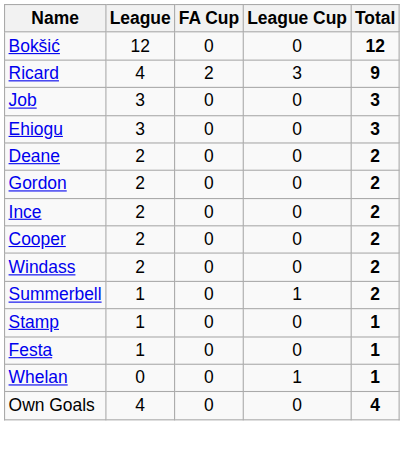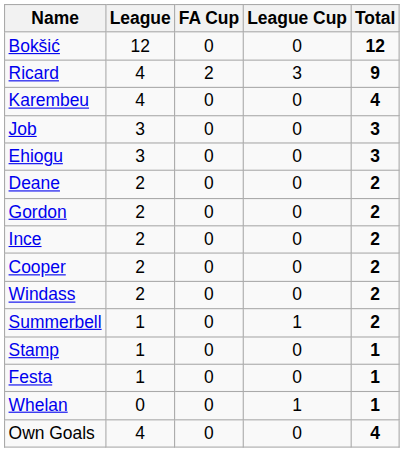 <table class="wikitable sortable" style="text-align:center">
 <tr>
 <th>Name</th>
 <th>League</th>
 <th>FA Cup</th>
 <th>League Cup</th>
 <th>Total</th>
 </tr>
 <tr>
 <td align="left"> <a href='#'>Bokšić</a></td>
 <td>12</td>
 <td>0</td>
 <td>0</td>
 <td><strong>12</strong></td>
 </tr>
 <tr>
 <td align="left"> <a href='#'>Ricard</a></td>
 <td>4</td>
 <td>2</td>
 <td>3</td>
 <td><strong>9</strong></td>
+</tr>
+<tr>
+<td align="left"> <a href='#'>Karembeu</a></td>
+<td>4</td>
+<td>0</td>
+<td>0</td>
+<td><strong>4</strong></td>
 </tr>
 <tr>
 <td align="left"> <a href='#'>Job</a></td>
 <td>3</td>
 <td>0</td>
 <td>0</td>
 <td><strong>3</strong></td>
 </tr>
 <tr>
 <td align="left"> <a href='#'>Ehiogu</a></td>
 <td>3</td>
 <td>0</td>
 <td>0</td>
 <td><strong>3</strong></td>
 </tr>
 <tr>
 <td align="left"> <a href='#'>Deane</a></td>
 <td>2</td>
 <td>0</td>
 <td>0</td>
 <td><strong>2</strong></td>
 </tr>
 <tr>
 <td align="left"> <a href='#'>Gordon</a></td>
 <td>2</td>
 <td>0</td>
 <td>0</td>
 <td><strong>2</strong></td>
 </tr>
 <tr>
 <td align="left"> <a href='#'>Ince</a></td>
 <td>2</td>
 <td>0</td>
 <td>0</td>
 <td><strong>2</strong></td>
 </tr>
 <tr>
 <td align="left"> <a href='#'>Cooper</a></td>
 <td>2</td>
 <td>0</td>
 <td>0</td>
 <td><strong>2</strong></td>
 </tr>
 <tr>
 <td align="left"> <a href='#'>Windass</a></td>
 <td>2</td>
 <td>0</td>
 <td>0</td>
 <td><strong>2</strong></td>
 </tr>
 <tr>
 <td align="left"> <a href='#'>Summerbell</a></td>
 <td>1</td>
 <td>0</td>
 <td>1</td>
 <td><strong>2</strong></td>
 </tr>
 <tr>
 <td align="left"> <a href='#'>Stamp</a></td>
 <td>1</td>
 <td>0</td>
 <td>0</td>
 <td><strong>1</strong></td>
 </tr>
 <tr>
 <td align="left"> <a href='#'>Festa</a></td>
 <td>1</td>
 <td>0</td>
 <td>0</td>
 <td><strong>1</strong></td>
 </tr>
 <tr>
 <td align="left"> <a href='#'>Whelan</a></td>
 <td>0</td>
 <td>0</td>
 <td>1</td>
 <td><strong>1</strong></td>
 </tr>
 <tr>
 <td align="left">Own Goals</td>
 <td>4</td>
 <td>0</td>
 <td>0</td>
 <td><strong>4</strong></td>
 </tr>
 </table>
